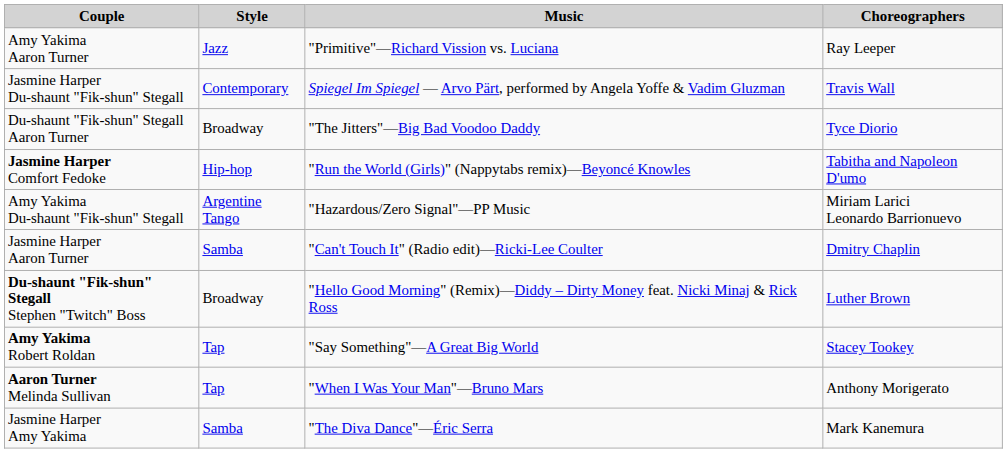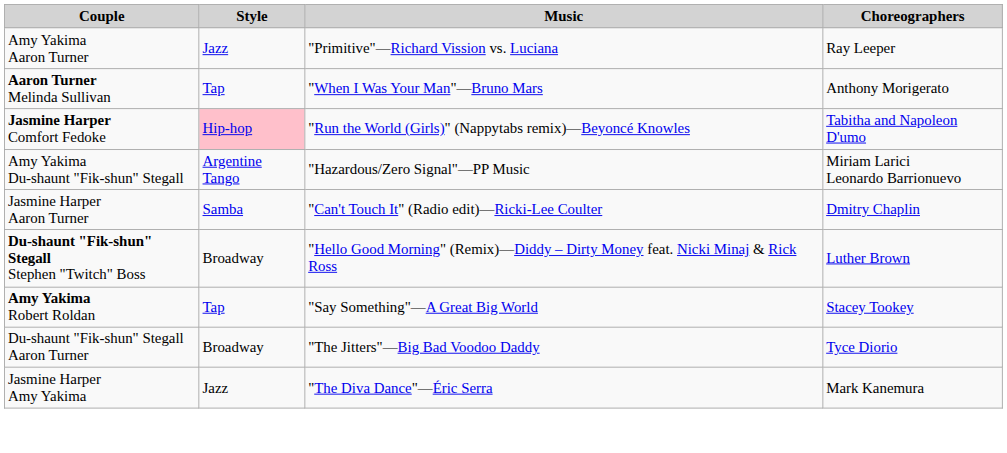 <table class="wikitable" style="width:85%;">
 <tr style="background:lightgrey; text-align:center;">
 <td><strong>Couple</strong></td>
 <td><strong>Style</strong></td>
 <td><strong>Music</strong></td>
 <td><strong>Choreographers</strong></td>
 </tr>
 <tr>
 <td>Amy Yakima<br>Aaron Turner</td>
 <td><a href='#'>Jazz</a></td>
 <td>"Primitive"—<a href='#'>Richard Vission</a> vs. <a href='#'>Luciana</a></td>
 <td>Ray Leeper</td>
 </tr>
 <tr>
-<td>Jasmine Harper<br>Du-shaunt "Fik-shun" Stegall</td>
-<td><a href='#'>Contemporary</a></td>
-<td><em><a href='#'>Spiegel Im Spiegel</a></em> — <a href='#'>Arvo Pärt</a>, performed by Angela Yoffe & <a href='#'>Vadim Gluzman</a></td>
-<td><a href='#'>Travis Wall</a></td>
-</tr>
-<tr>
-<td>Du-shaunt "Fik-shun" Stegall<br>Aaron Turner</td>
-<td>Broadway</td>
-<td>"The Jitters"—<a href='#'>Big Bad Voodoo Daddy</a></td>
-<td><a href='#'>Tyce Diorio</a></td>
+<td><strong>Aaron Turner</strong><br> Melinda Sullivan</td>
+<td><a href='#'>Tap</a></td>
+<td>"<a href='#'>When I Was Your Man</a>"—<a href='#'>Bruno Mars</a></td>
+<td>Anthony Morigerato</td>
 </tr>
 <tr>
 <td><strong>Jasmine Harper</strong><br>Comfort Fedoke</td>
-<td><a href='#'>Hip-hop</a></td>
+<td style="background: pink;"><a href='#'>Hip-hop</a></td>
 <td>"<a href='#'>Run the World (Girls)</a>" (Nappytabs remix)—<a href='#'>Beyoncé Knowles</a></td>
 <td><a href='#'>Tabitha and Napoleon D'umo</a></td>
 </tr>
 <tr>
 <td>Amy Yakima<br>Du-shaunt "Fik-shun" Stegall</td>
 <td><a href='#'>Argentine Tango</a></td>
 <td>"Hazardous/Zero Signal"—PP Music</td>
 <td>Miriam Larici<br>Leonardo Barrionuevo</td>
 </tr>
 <tr>
 <td>Jasmine Harper<br>Aaron Turner</td>
 <td><a href='#'>Samba</a></td>
 <td>"<a href='#'>Can't Touch It</a>" (Radio edit)—<a href='#'>Ricki-Lee Coulter</a></td>
 <td><a href='#'>Dmitry Chaplin</a></td>
 </tr>
 <tr>
 <td><strong>Du-shaunt "Fik-shun" Stegall</strong><br>Stephen "Twitch" Boss</td>
 <td>Broadway</td>
 <td>"<a href='#'>Hello Good Morning</a>" (Remix)—<a href='#'>Diddy – Dirty Money</a> feat. <a href='#'>Nicki Minaj</a> & <a href='#'>Rick Ross</a></td>
 <td><a href='#'>Luther Brown</a></td>
 </tr>
 <tr>
 <td><strong>Amy Yakima</strong><br>Robert Roldan</td>
 <td><a href='#'>Tap</a></td>
 <td>"Say Something"—<a href='#'>A Great Big World</a></td>
 <td><a href='#'>Stacey Tookey</a></td>
 </tr>
 <tr>
-<td><strong>Aaron Turner</strong><br> Melinda Sullivan</td>
-<td><a href='#'>Tap</a></td>
-<td>"<a href='#'>When I Was Your Man</a>"—<a href='#'>Bruno Mars</a></td>
-<td>Anthony Morigerato</td>
+<td>Du-shaunt "Fik-shun" Stegall<br>Aaron Turner</td>
+<td>Broadway</td>
+<td>"The Jitters"—<a href='#'>Big Bad Voodoo Daddy</a></td>
+<td><a href='#'>Tyce Diorio</a></td>
 </tr>
 <tr>
 <td>Jasmine Harper<br>Amy Yakima</td>
-<td><a href='#'>Samba</a></td>
+<td>Jazz</td>
 <td>"<a href='#'>The Diva Dance</a>"—<a href='#'>Éric Serra</a></td>
 <td>Mark Kanemura</td>
 </tr>
 </table>
